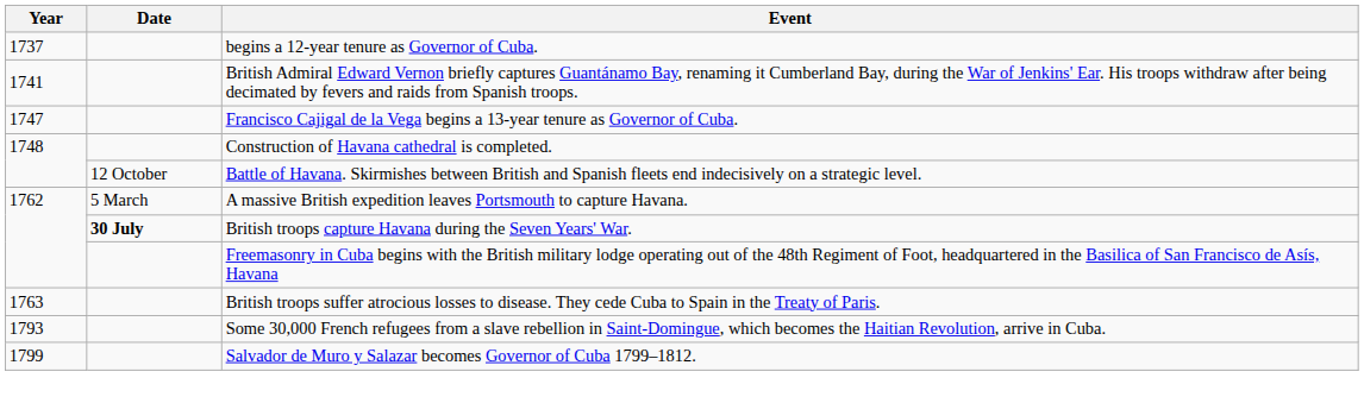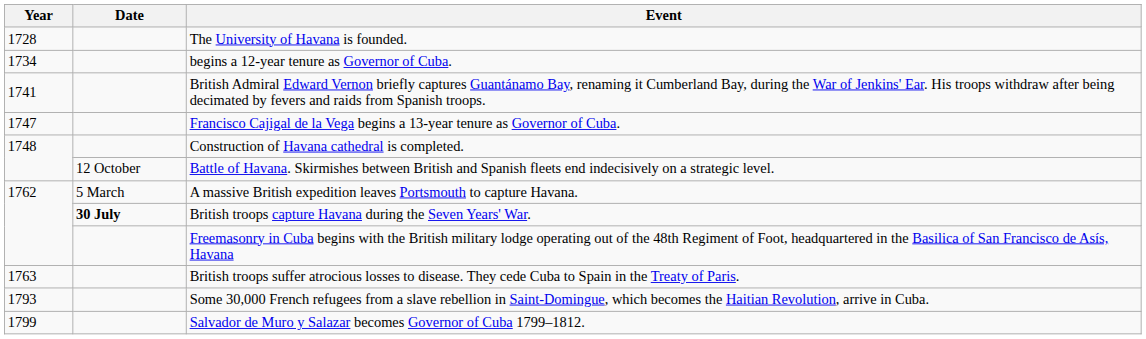 <table class="wikitable" width="100%">
 <tr>
 <th style="width:6%">Year</th>
 <th style="width:10%">Date</th>
 <th>Event</th>
 </tr>
 <tr>
-<td>1737</td>
+<td>1728</td>
+<td></td>
+<td>The <a href='#'>University of Havana</a> is founded.</td>
+</tr>
+<tr>
+<td>1734</td>
 <td></td>
 <td> begins a 12-year tenure as <a href='#'>Governor of Cuba</a>.</td>
 </tr>
 <tr>
 <td>1741</td>
 <td></td>
 <td>British Admiral <a href='#'>Edward Vernon</a> briefly captures <a href='#'>Guantánamo Bay</a>, renaming it Cumberland Bay, during the <a href='#'>War of Jenkins' Ear</a>. His troops withdraw after being decimated by fevers and raids from Spanish troops.</td>
 </tr>
 <tr>
 <td>1747</td>
 <td></td>
 <td><a href='#'>Francisco Cajigal de la Vega</a> begins a 13-year tenure as <a href='#'>Governor of Cuba</a>.</td>
 </tr>
 <tr>
 <td rowspan="2" valign="top">1748</td>
 <td></td>
 <td>Construction of <a href='#'>Havana cathedral</a> is completed.</td>
 </tr>
 <tr>
 <td>12 October</td>
 <td><a href='#'>Battle of Havana</a>. Skirmishes between British and Spanish fleets end indecisively on a strategic level.</td>
 </tr>
 <tr>
 <td rowspan="3" valign="top">1762</td>
 <td>5 March</td>
 <td>A massive British expedition leaves <a href='#'>Portsmouth</a> to capture Havana.</td>
 </tr>
 <tr>
 <td><strong>30 July</strong></td>
 <td>British troops <a href='#'>capture Havana</a> during the <a href='#'>Seven Years' War</a>.</td>
 </tr>
 <tr>
 <td></td>
 <td><a href='#'>Freemasonry in Cuba</a> begins with the British military lodge operating out of the 48th Regiment of Foot, headquartered in the <a href='#'>Basilica of San Francisco de Asís, Havana</a></td>
 </tr>
 <tr>
 <td>1763</td>
 <td></td>
 <td>British troops suffer atrocious losses to disease. They cede Cuba to Spain in the <a href='#'>Treaty of Paris</a>.</td>
 </tr>
 <tr>
 <td>1793</td>
 <td></td>
 <td>Some 30,000 French refugees from a slave rebellion in <a href='#'>Saint-Domingue</a>, which becomes the <a href='#'>Haitian Revolution</a>, arrive in Cuba.</td>
 </tr>
 <tr>
 <td>1799</td>
 <td></td>
 <td><a href='#'>Salvador de Muro y Salazar</a> becomes <a href='#'>Governor of Cuba</a> 1799–1812.</td>
 </tr>
 </table>
